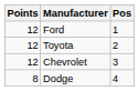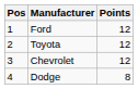 <table class="wikitable" style="font-size: 95%;">
 <tr>
+<th>Pos</th>
+<th>Manufacturer</th>
 <th>Points</th>
-<th>Manufacturer</th>
-<th>Pos</th>
 </tr>
 <tr>
+<td>1</td>
+<td>Ford</td>
 <td style="text-align:right;">12</td>
-<td>Ford</td>
-<td>1</td>
 </tr>
 <tr>
+<td>2</td>
+<td>Toyota</td>
 <td style="text-align:right;">12</td>
-<td>Toyota</td>
-<td>2</td>
 </tr>
 <tr>
+<td>3</td>
+<td>Chevrolet</td>
 <td style="text-align:right;">12</td>
-<td>Chevrolet</td>
-<td>3</td>
 </tr>
 <tr>
+<td>4</td>
+<td>Dodge</td>
 <td style="text-align:right;">8</td>
-<td>Dodge</td>
-<td>4</td>
 </tr>
 </table>
